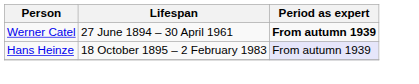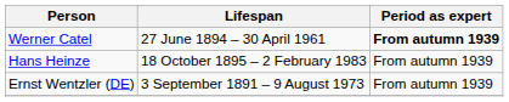 <table class="wikitable">
 <tr>
 <th>Person</th>
 <th>Lifespan</th>
 <th>Period as expert</th>
 </tr>
 <tr>
 <td><a href='#'>Werner Catel</a></td>
 <td>27 June 1894 – 30 April 1961</td>
 <td><strong>From autumn 1939</strong></td>
 </tr>
 <tr>
 <td><a href='#'>Hans Heinze</a></td>
 <td>18 October 1895 – 2 February 1983</td>
-<td style="background: lavender;">From autumn 1939</td>
+<td>From autumn 1939</td>
+</tr>
+<tr>
+<td>Ernst Wentzler (<a href='#'>DE</a>)</td>
+<td>3 September 1891 – 9 August 1973</td>
+<td>From autumn 1939</td>
 </tr>
 <tr>
 </tr>
 </table>
